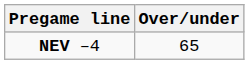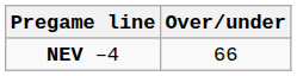 <table class="wikitable">
 <tr align="center">
 <th style=>Pregame line</th>
 <th style=>Over/under</th>
 </tr>
 <tr align="center">
 <td><strong>NEV</strong> –4</td>
-<td>65</td>
+<td>66</td>
 </tr>
 </table>
